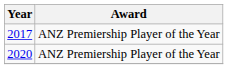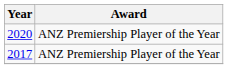 <table class="wikitable collapsible">
 <tr>
 <th>Year</th>
 <th>Award</th>
 </tr>
 <tr>
-<td><a href='#'>2017</a></td>
+<td><a href='#'>2020</a></td>
 <td>ANZ Premiership Player of the Year</td>
 </tr>
 <tr>
-<td><a href='#'>2020</a></td>
+<td><a href='#'>2017</a></td>
 <td>ANZ Premiership Player of the Year</td>
 </tr>
 <tr>
 </tr>
 </table>
